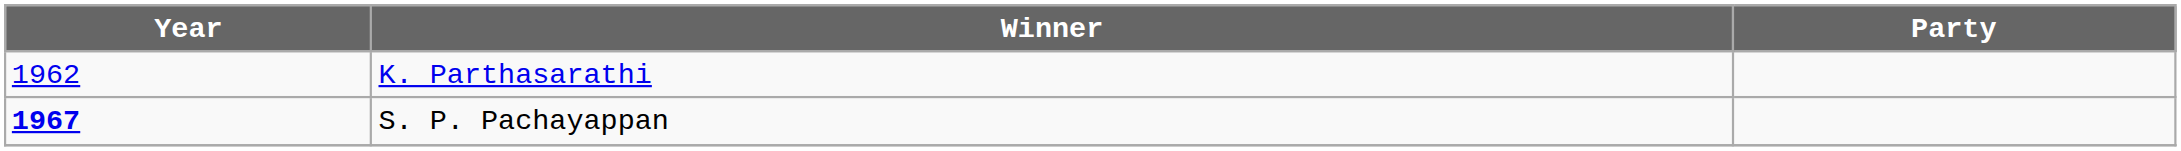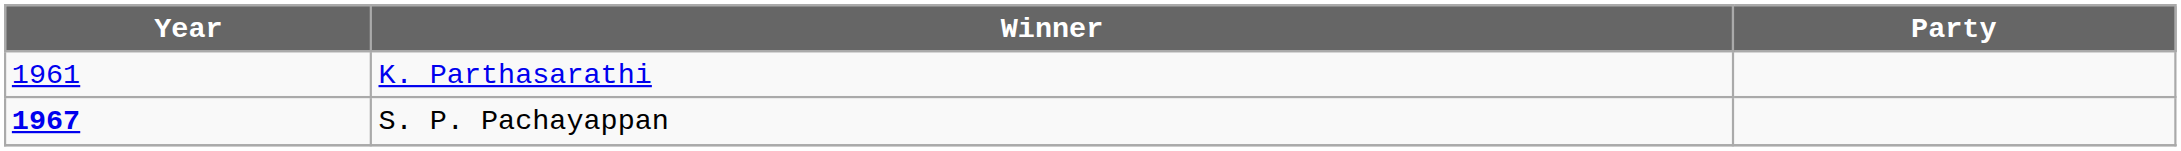 <table class="wikitable" width="50%">
 <tr>
 <th style="background-color:#666666; color:white">Year</th>
 <th style="background-color:#666666; color:white">Winner</th>
 <th style="background-color:#666666; color:white" colspan="2">Party</th>
 </tr>
 <tr>
-<td><a href='#'>1962</a></td>
+<td><a href='#'>1961</a></td>
 <td><a href='#'>K. Parthasarathi</a></td>
 <td></td>
 </tr>
 <tr>
 <td><strong><a href='#'>1967</a></strong></td>
 <td>S. P. Pachayappan</td>
 <td></td>
 </tr>
 <tr>
 </tr>
 </table>
